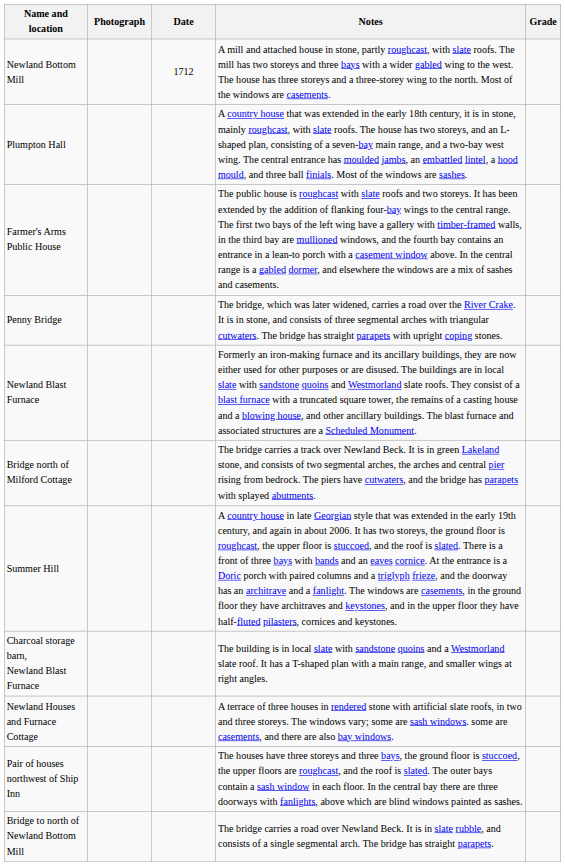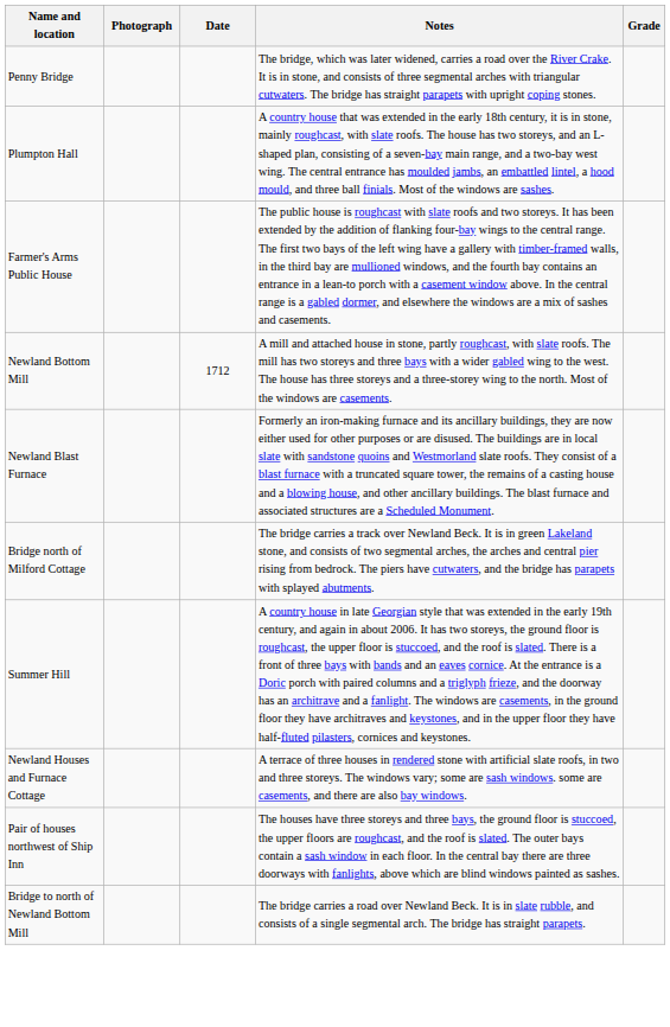 <table class="wikitable sortable plainrowheaders" style="width:100%; border:0; text-align:left; line-height:150%;">
 <tr>
 <th scope="col"  style="width:150px">Name and location</th>
 <th scope="col"  style="width:100px" class="unsortable">Photograph</th>
 <th scope="col"  style="width:120px">Date</th>
 <th scope="col"  style="width:650px" class="unsortable">Notes</th>
 <th scope="col"  style="width:50px">Grade</th>
 </tr>
 <tr>
-<td>Newland Bottom Mill<br><small></small></td>
+<td>Penny Bridge<br><small></small></td>
 <td></td>
-<td align="center">1712</td>
-<td>A mill and attached house in stone, partly <a href='#'>roughcast</a>, with <a href='#'>slate</a> roofs.  The mill has two storeys and three <a href='#'>bays</a> with a wider <a href='#'>gabled</a> wing to the west.  The house has three storeys and a three-storey wing to the north.  Most of the windows are <a href='#'>casements</a>.</td>
+<td align="center"></td>
+<td>The bridge, which was later widened, carries a road over the <a href='#'>River Crake</a>.  It is in stone, and consists of three segmental arches with triangular <a href='#'>cutwaters</a>.  The bridge has straight <a href='#'>parapets</a> with upright <a href='#'>coping</a> stones.</td>
 <td align="center" ></td>
 </tr>
 <tr>
 <td>Plumpton Hall<br><small></small></td>
 <td></td>
 <td align="center"></td>
 <td>A <a href='#'>country house</a> that was extended in the early 18th century, it is in stone, mainly <a href='#'>roughcast</a>, with <a href='#'>slate</a> roofs.  The house has two storeys, and an L-shaped plan, consisting of a seven-<a href='#'>bay</a> main range, and a two-bay west wing.  The central entrance has <a href='#'>moulded</a> <a href='#'>jambs</a>, an <a href='#'>embattled</a> <a href='#'>lintel</a>, a <a href='#'>hood mould</a>, and three ball <a href='#'>finials</a>.  Most of the windows are <a href='#'>sashes</a>.</td>
 <td align="center" ></td>
 </tr>
 <tr>
 <td>Farmer's Arms Public House<br><small></small></td>
 <td></td>
 <td align="center"></td>
 <td>The public house is <a href='#'>roughcast</a> with <a href='#'>slate</a> roofs and two storeys.  It has been extended by the addition of flanking four-<a href='#'>bay</a> wings to the central range.  The first two bays of the left wing have a gallery with <a href='#'>timber-framed</a> walls, in the third bay are <a href='#'>mullioned</a> windows, and the fourth bay contains an entrance in a lean-to porch with a <a href='#'>casement window</a> above.  In the central range is a <a href='#'>gabled</a> <a href='#'>dormer</a>, and elsewhere the windows are a mix of sashes and casements.</td>
 <td align="center" ></td>
 </tr>
 <tr>
-<td>Penny Bridge<br><small></small></td>
+<td>Newland Bottom Mill<br><small></small></td>
 <td></td>
-<td align="center"></td>
-<td>The bridge, which was later widened, carries a road over the <a href='#'>River Crake</a>.  It is in stone, and consists of three segmental arches with triangular <a href='#'>cutwaters</a>.  The bridge has straight <a href='#'>parapets</a> with upright <a href='#'>coping</a> stones.</td>
+<td align="center">1712</td>
+<td>A mill and attached house in stone, partly <a href='#'>roughcast</a>, with <a href='#'>slate</a> roofs.  The mill has two storeys and three <a href='#'>bays</a> with a wider <a href='#'>gabled</a> wing to the west.  The house has three storeys and a three-storey wing to the north.  Most of the windows are <a href='#'>casements</a>.</td>
 <td align="center" ></td>
 </tr>
 <tr>
 <td>Newland Blast Furnace<br><small></small></td>
 <td></td>
 <td align="center"></td>
 <td>Formerly an iron-making furnace and its ancillary buildings, they are now either used for other purposes or are disused.  The buildings are in local <a href='#'>slate</a> with <a href='#'>sandstone</a> <a href='#'>quoins</a> and <a href='#'>Westmorland</a> slate roofs.  They consist of a <a href='#'>blast furnace</a> with a truncated square tower, the remains of a casting house and a <a href='#'>blowing house</a>, and other ancillary buildings.  The blast furnace and associated structures are a <a href='#'>Scheduled Monument</a>.</td>
 <td align="center" ></td>
 </tr>
 <tr>
 <td>Bridge north of Milford Cottage<br><small></small></td>
 <td></td>
 <td align="center"></td>
 <td>The bridge carries a track over Newland Beck.  It is in green <a href='#'>Lakeland</a> stone, and consists of two segmental arches, the arches and central <a href='#'>pier</a> rising from bedrock.  The piers have <a href='#'>cutwaters</a>, and the bridge has <a href='#'>parapets</a> with splayed <a href='#'>abutments</a>.</td>
 <td align="center" ></td>
 </tr>
 <tr>
 <td>Summer Hill<br><small></small></td>
 <td></td>
 <td align="center"></td>
 <td>A <a href='#'>country house</a> in late <a href='#'>Georgian</a> style that was extended in the early 19th century, and again in about 2006.  It has two storeys, the ground floor is <a href='#'>roughcast</a>, the upper floor is <a href='#'>stuccoed</a>, and the roof is <a href='#'>slated</a>.  There is a front of three <a href='#'>bays</a> with <a href='#'>bands</a> and an <a href='#'>eaves</a> <a href='#'>cornice</a>.  At the entrance is a <a href='#'>Doric</a> porch with paired columns and a <a href='#'>triglyph</a> <a href='#'>frieze</a>, and the doorway has an <a href='#'>architrave</a> and a <a href='#'>fanlight</a>.  The windows are <a href='#'>casements</a>, in the ground floor they have architraves and <a href='#'>keystones</a>, and in the upper floor they have half-<a href='#'>fluted</a> <a href='#'>pilasters</a>, cornices and keystones.</td>
-<td align="center" ></td>
-</tr>
-<tr>
-<td>Charcoal storage barn,<br>Newland Blast Furnace<br><small></small></td>
-<td></td>
-<td align="center"></td>
-<td>The building is in local <a href='#'>slate</a> with <a href='#'>sandstone</a> <a href='#'>quoins</a> and a <a href='#'>Westmorland</a> slate roof.  It has a T-shaped plan with a main range, and smaller wings at right angles.</td>
 <td align="center" ></td>
 </tr>
 <tr>
 <td>Newland Houses and Furnace Cottage<br><small></small></td>
 <td></td>
 <td align="center"></td>
 <td>A terrace of three houses in <a href='#'>rendered</a> stone with artificial slate roofs, in two and three storeys.  The windows vary; some are <a href='#'>sash windows</a>. some are <a href='#'>casements</a>, and there are also <a href='#'>bay windows</a>.</td>
 <td align="center" ></td>
 </tr>
 <tr>
 <td>Pair of houses northwest of Ship Inn<br><small></small></td>
 <td></td>
 <td align="center"></td>
 <td>The houses have three storeys and three <a href='#'>bays</a>, the ground floor is <a href='#'>stuccoed</a>, the upper floors are <a href='#'>roughcast</a>, and the roof is <a href='#'>slated</a>.  The outer bays contain a <a href='#'>sash window</a> in each floor.  In the central bay there are three doorways with <a href='#'>fanlights</a>, above which are blind windows painted as sashes.</td>
 <td align="center" ></td>
 </tr>
 <tr>
 <td>Bridge to north of Newland Bottom Mill<br><small></small></td>
 <td></td>
 <td align="center"></td>
 <td>The bridge carries a road over Newland Beck.  It is in <a href='#'>slate</a> <a href='#'>rubble</a>, and consists of a single segmental arch.  The bridge has straight <a href='#'>parapets</a>.</td>
 <td align="center" ></td>
 </tr>
 <tr>
 </tr>
 </table>
